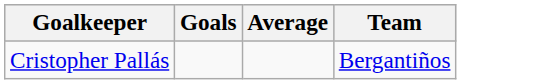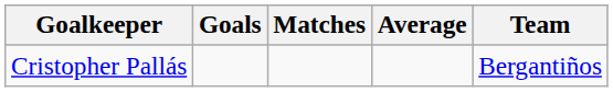 <table class="wikitable sortable" class="wikitable">
 <tr style="background:#ccc; text-align:center;">
 <th>Goalkeeper</th>
 <th>Goals</th>
+<th>Matches</th>
 <th>Average</th>
 <th>Team</th>
 </tr>
 <tr>
 <td> <a href='#'>Cristopher Pallás</a></td>
 <td></td>
 <td></td>
+<td></td>
 <td><a href='#'>Bergantiños</a></td>
 </tr>
 </table>
